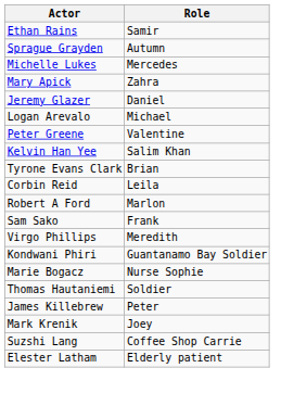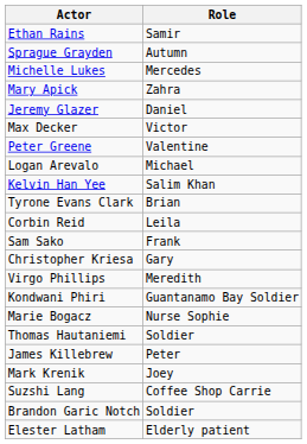 <table class="wikitable">
 <tr>
 <th>Actor</th>
 <th>Role</th>
 </tr>
 <tr>
 <td><a href='#'>Ethan Rains</a></td>
 <td>Samir</td>
 </tr>
 <tr>
 <td><a href='#'>Sprague Grayden</a></td>
 <td>Autumn</td>
 </tr>
 <tr>
 <td><a href='#'>Michelle Lukes</a></td>
 <td>Mercedes</td>
 </tr>
 <tr>
 <td><a href='#'>Mary Apick</a></td>
 <td>Zahra</td>
 </tr>
 <tr>
 <td><a href='#'>Jeremy Glazer</a></td>
 <td>Daniel</td>
 </tr>
 <tr>
-<td>Logan Arevalo</td>
-<td>Michael</td>
+<td>Max Decker</td>
+<td>Victor</td>
 </tr>
 <tr>
 <td><a href='#'>Peter Greene</a></td>
 <td>Valentine</td>
+</tr>
+<tr>
+<td>Logan Arevalo</td>
+<td>Michael</td>
 </tr>
 <tr>
 <td><a href='#'>Kelvin Han Yee</a></td>
 <td>Salim Khan</td>
 </tr>
 <tr>
 <td>Tyrone Evans Clark</td>
 <td>Brian</td>
 </tr>
 <tr>
 <td>Corbin Reid</td>
 <td>Leila</td>
 </tr>
 <tr>
-<td>Robert A Ford</td>
-<td>Marlon</td>
+<td>Sam Sako</td>
+<td>Frank</td>
 </tr>
 <tr>
-<td>Sam Sako</td>
-<td>Frank</td>
+<td>Christopher Kriesa</td>
+<td>Gary</td>
 </tr>
 <tr>
 <td>Virgo Phillips</td>
 <td>Meredith</td>
 </tr>
 <tr>
 <td>Kondwani Phiri</td>
 <td>Guantanamo Bay Soldier</td>
 </tr>
 <tr>
 <td>Marie Bogacz</td>
 <td>Nurse Sophie</td>
 </tr>
 <tr>
 <td>Thomas Hautaniemi</td>
 <td>Soldier</td>
 </tr>
 <tr>
 <td>James Killebrew</td>
 <td>Peter</td>
 </tr>
 <tr>
 <td>Mark Krenik</td>
 <td>Joey</td>
 </tr>
 <tr>
 <td>Suzshi Lang</td>
 <td>Coffee Shop Carrie</td>
 </tr>
 <tr>
+<td>Brandon Garic Notch</td>
+<td>Soldier</td>
+</tr>
+<tr>
 <td>Elester Latham</td>
 <td>Elderly patient</td>
 </tr>
 </table>
